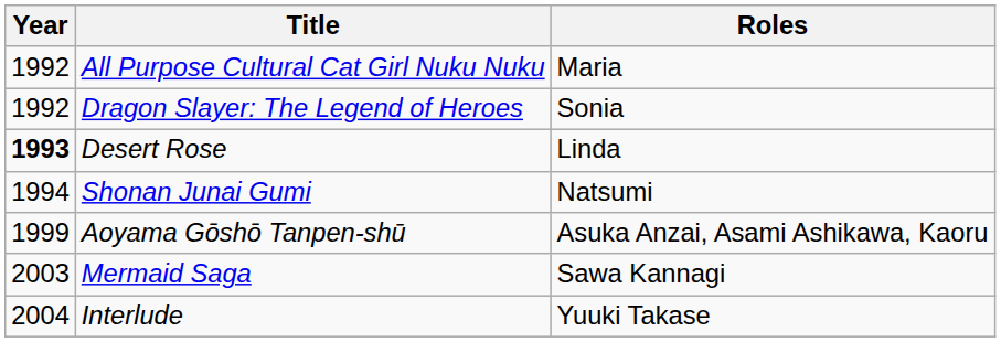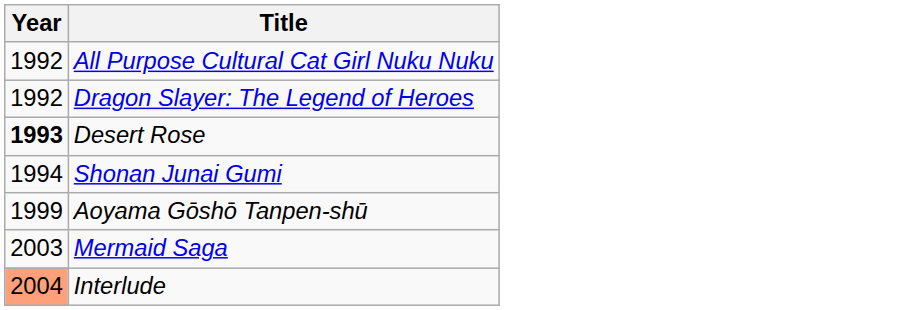 <table class="wikitable sortable">
 <tr>
 <th>Year</th>
 <th>Title</th>
-<th>Roles</th>
 </tr>
 <tr>
 <td>1992</td>
 <td><em><a href='#'>All Purpose Cultural Cat Girl Nuku Nuku</a></em></td>
-<td>Maria</td>
 </tr>
 <tr>
 <td>1992</td>
 <td><em><a href='#'>Dragon Slayer: The Legend of Heroes</a></em></td>
-<td>Sonia</td>
 </tr>
 <tr>
 <td><strong>1993</strong></td>
 <td><em>Desert Rose</em></td>
-<td>Linda</td>
 </tr>
 <tr>
 <td>1994</td>
 <td><em><a href='#'>Shonan Junai Gumi</a></em></td>
-<td>Natsumi</td>
 </tr>
 <tr>
 <td>1999</td>
 <td><em>Aoyama Gōshō Tanpen-shū</em></td>
-<td>Asuka Anzai, Asami Ashikawa, Kaoru</td>
 </tr>
 <tr>
 <td>2003</td>
 <td><em><a href='#'>Mermaid Saga</a></em></td>
-<td>Sawa Kannagi</td>
 </tr>
 <tr>
-<td>2004</td>
+<td style="background: lightsalmon;">2004</td>
 <td><em>Interlude</em></td>
-<td>Yuuki Takase</td>
 </tr>
 </table>
